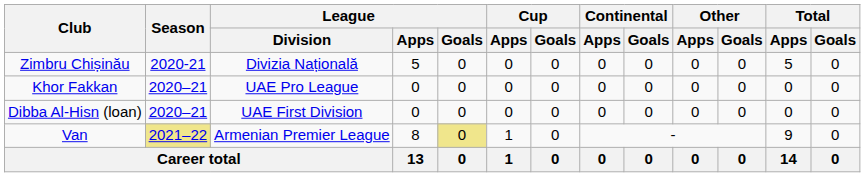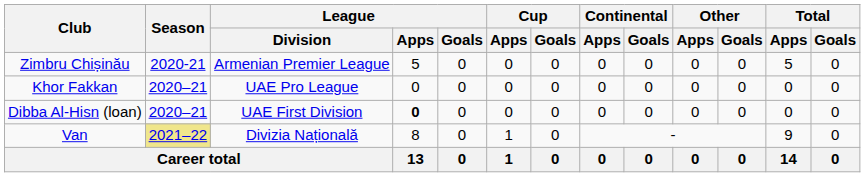 <table class="wikitable" style="text-align: center">
 <tr>
 <th rowspan="2">Club</th>
 <th rowspan="2">Season</th>
 <th colspan="3">League</th>
 <th colspan="2">Cup</th>
 <th colspan="2">Continental</th>
 <th colspan="2">Other</th>
 <th colspan="2">Total</th>
 </tr>
 <tr>
 <th>Division</th>
 <th>Apps</th>
 <th>Goals</th>
 <th>Apps</th>
 <th>Goals</th>
 <th>Apps</th>
 <th>Goals</th>
 <th>Apps</th>
 <th>Goals</th>
 <th>Apps</th>
 <th>Goals</th>
 </tr>
 <tr>
 <td><a href='#'>Zimbru Chișinău</a></td>
 <td><a href='#'>2020-21</a></td>
-<td><a href='#'>Divizia Națională</a></td>
+<td><a href='#'>Armenian Premier League</a></td>
 <td>5</td>
 <td>0</td>
 <td>0</td>
 <td>0</td>
 <td>0</td>
 <td>0</td>
 <td>0</td>
 <td>0</td>
 <td>5</td>
 <td>0</td>
 </tr>
 <tr>
 <td><a href='#'>Khor Fakkan</a></td>
 <td><a href='#'>2020–21</a></td>
 <td><a href='#'>UAE Pro League</a></td>
 <td>0</td>
 <td>0</td>
 <td>0</td>
 <td>0</td>
 <td>0</td>
 <td>0</td>
 <td>0</td>
 <td>0</td>
 <td>0</td>
 <td>0</td>
 </tr>
 <tr>
 <td><a href='#'>Dibba Al-Hisn</a> (loan)</td>
 <td><a href='#'>2020–21</a></td>
 <td><a href='#'>UAE First Division</a></td>
-<td>0</td>
+<td><strong>0</strong></td>
 <td>0</td>
 <td>0</td>
 <td>0</td>
 <td>0</td>
 <td>0</td>
 <td>0</td>
 <td>0</td>
 <td>0</td>
 <td>0</td>
 </tr>
 <tr>
 <td><a href='#'>Van</a></td>
 <td style="background: khaki;"><a href='#'>2021–22</a></td>
-<td><a href='#'>Armenian Premier League</a></td>
+<td><a href='#'>Divizia Națională</a></td>
 <td>8</td>
-<td style="background: khaki;">0</td>
+<td>0</td>
 <td>1</td>
 <td>0</td>
 <td colspan="4">-</td>
 <td>9</td>
 <td>0</td>
 </tr>
 <tr>
 <th colspan="3"><strong>Career total</strong></th>
 <th>13</th>
 <th>0</th>
 <th>1</th>
 <th>0</th>
 <th>0</th>
 <th>0</th>
 <th>0</th>
 <th>0</th>
 <th>14</th>
 <th>0</th>
 </tr>
 </table>
